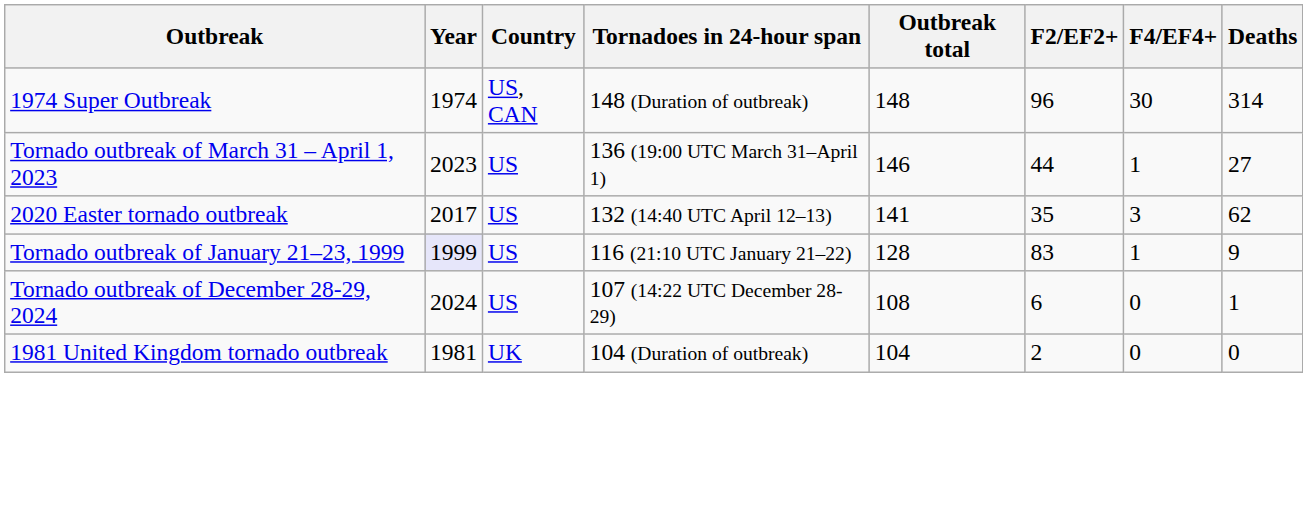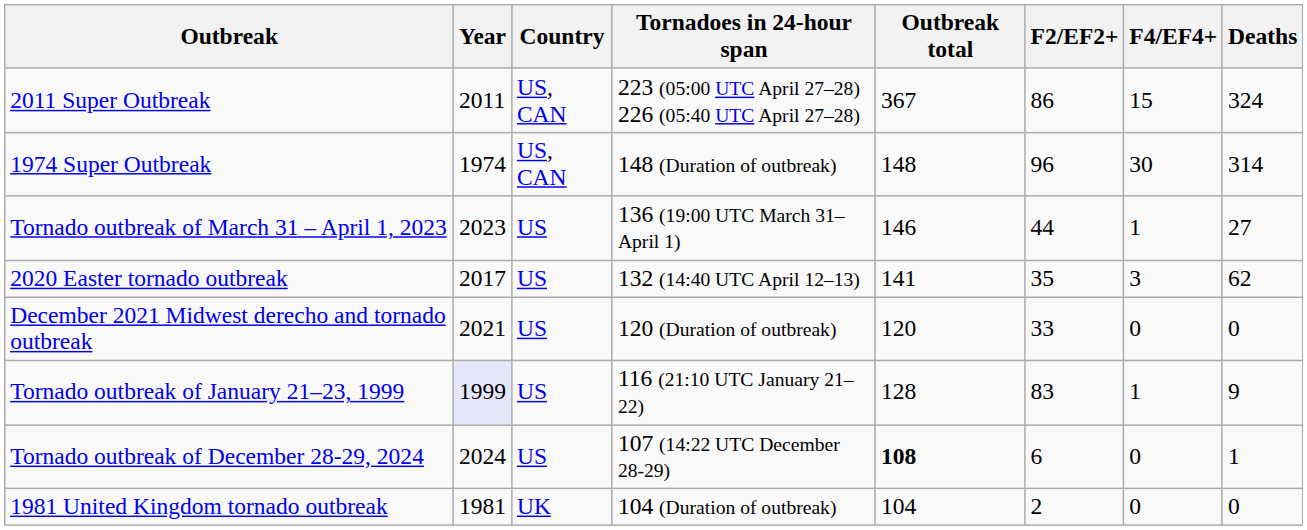 <table class="wikitable sortable" style="width:100%;">
 <tr>
 <th scope="col">Outbreak</th>
 <th scope="col">Year</th>
 <th scope="col">Country</th>
 <th scope="col">Tornadoes in 24-hour span</th>
 <th scope="col">Outbreak total</th>
 <th scope="col">F2/EF2+</th>
 <th scope="col">F4/EF4+</th>
 <th scope="col">Deaths</th>
+</tr>
+<tr>
+<td><a href='#'>2011 Super Outbreak</a></td>
+<td>2011</td>
+<td><a href='#'>US</a>, <a href='#'>CAN</a></td>
+<td>223 <small>(05:00 <a href='#'>UTC</a> April 27–28)</small><br>226 <small>(05:40 <a href='#'>UTC</a> April 27–28)</small></td>
+<td>367</td>
+<td>86</td>
+<td>15</td>
+<td>324</td>
 </tr>
 <tr>
 <td><a href='#'>1974 Super Outbreak</a></td>
 <td>1974</td>
 <td><a href='#'>US</a>, <a href='#'>CAN</a></td>
 <td>148 <small>(Duration of outbreak)</small></td>
 <td>148</td>
 <td>96</td>
 <td>30</td>
 <td>314</td>
 </tr>
 <tr>
 <td><a href='#'>Tornado outbreak of March 31 – April 1, 2023</a></td>
 <td>2023</td>
 <td><a href='#'>US</a></td>
 <td>136 <small>(19:00 UTC March 31–April 1)</small></td>
 <td>146</td>
 <td>44</td>
 <td>1</td>
 <td>27</td>
 </tr>
 <tr>
 <td><a href='#'>2020 Easter tornado outbreak</a></td>
 <td>2017</td>
 <td><a href='#'>US</a></td>
 <td>132 <small>(14:40 UTC April 12–13)</small></td>
 <td>141</td>
 <td>35</td>
 <td>3</td>
 <td>62</td>
 </tr>
 <tr>
+<td><a href='#'>December 2021 Midwest derecho and tornado outbreak</a></td>
+<td>2021</td>
+<td><a href='#'>US</a></td>
+<td>120 <small>(Duration of outbreak)</small></td>
+<td>120</td>
+<td>33</td>
+<td>0</td>
+<td>0</td>
+</tr>
+<tr>
 <td><a href='#'>Tornado outbreak of January 21–23, 1999</a></td>
 <td style="background: lavender;">1999</td>
 <td><a href='#'>US</a></td>
 <td>116 <small>(21:10 UTC January 21–22)</small></td>
 <td>128</td>
 <td>83</td>
 <td>1</td>
 <td>9</td>
 </tr>
 <tr>
 <td><a href='#'>Tornado outbreak of December 28-29, 2024</a></td>
 <td>2024</td>
 <td><a href='#'>US</a></td>
 <td>107 <small>(14:22 UTC December 28-29)</small></td>
-<td>108</td>
+<td><strong>108</strong></td>
 <td>6</td>
 <td>0</td>
 <td>1</td>
 </tr>
 <tr>
 <td><a href='#'>1981 United Kingdom tornado outbreak</a></td>
 <td>1981</td>
 <td><a href='#'>UK</a></td>
 <td>104 <small>(Duration of outbreak)</small></td>
 <td>104</td>
 <td>2</td>
 <td>0</td>
 <td>0</td>
 </tr>
 </table>
